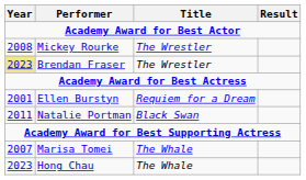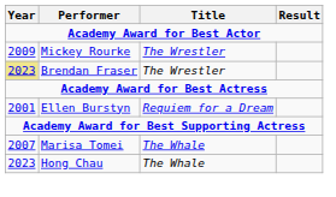 <table class="wikitable">
 <tr>
 <th>Year</th>
 <th>Performer</th>
 <th>Title</th>
 <th>Result</th>
 </tr>
 <tr>
 <td colspan="4" style="text-align:center"><strong><a href='#'>Academy Award for Best Actor</a></strong></td>
 </tr>
 <tr>
-<td><a href='#'>2008</a></td>
+<td><a href='#'>2009</a></td>
 <td><a href='#'>Mickey Rourke</a></td>
 <td><a href='#'><em>The Wrestler</em></a></td>
 <td></td>
 </tr>
 <tr>
 <td style="background: khaki;"><a href='#'>2023</a></td>
 <td><a href='#'>Brendan Fraser</a></td>
 <td><em>The Wrestler</em></td>
 <td></td>
 </tr>
 <tr>
 <td colspan="4" style="text-align:center"><strong><a href='#'>Academy Award for Best Actress</a></strong></td>
 </tr>
 <tr>
 <td><a href='#'>2001</a></td>
 <td><a href='#'>Ellen Burstyn</a></td>
 <td><em><a href='#'>Requiem for a Dream</a></em></td>
 <td></td>
 </tr>
 <tr>
-<td><a href='#'>2011</a></td>
-<td><a href='#'>Natalie Portman</a></td>
-<td><em><a href='#'>Black Swan</a></em></td>
-<td></td>
-</tr>
-<tr>
 <td colspan="4" style="text-align:center"><strong><a href='#'>Academy Award for Best Supporting Actress</a></strong></td>
 </tr>
 <tr>
 <td><a href='#'>2007</a></td>
 <td><a href='#'>Marisa Tomei</a></td>
 <td><a href='#'><em>The Whale</em></a></td>
 <td></td>
 </tr>
 <tr>
 <td><a href='#'>2023</a></td>
 <td><a href='#'>Hong Chau</a></td>
 <td><em>The Whale</em></td>
 <td></td>
 </tr>
 </table>
